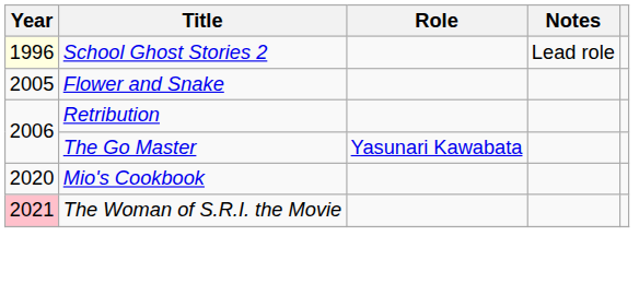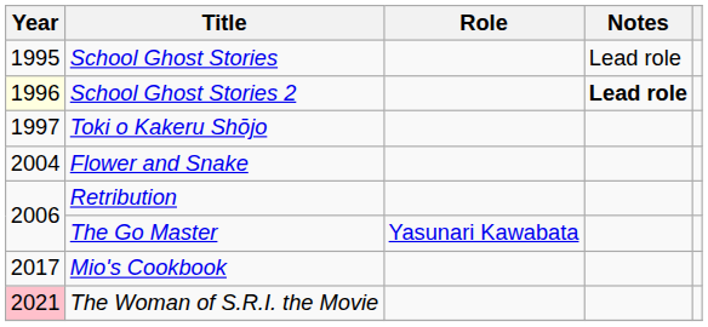 <table class="wikitable sortable">
 <tr>
 <th>Year</th>
 <th>Title</th>
 <th>Role</th>
 <th class="unsortable">Notes</th>
 <th class="unsortable"></th>
 </tr>
 <tr>
-<td style="background: lightyellow;">1996</td>
-<td><em><a href='#'>School Ghost Stories 2</a></em></td>
+<td>1995</td>
+<td><em><a href='#'>School Ghost Stories</a></em></td>
 <td></td>
 <td>Lead role</td>
 <td></td>
 </tr>
 <tr>
-<td>2005</td>
+<td style="background: lightyellow;">1996</td>
+<td><em><a href='#'>School Ghost Stories 2</a></em></td>
+<td></td>
+<td><strong>Lead role</strong></td>
+<td></td>
+</tr>
+<tr>
+<td>1997</td>
+<td><em><a href='#'>Toki o Kakeru Shōjo</a></em></td>
+<td></td>
+<td></td>
+<td></td>
+</tr>
+<tr>
+<td>2004</td>
 <td><em><a href='#'>Flower and Snake</a></em></td>
 <td></td>
 <td></td>
 <td></td>
 </tr>
 <tr>
 <td rowspan=2>2006</td>
 <td><em><a href='#'>Retribution</a></em></td>
 <td></td>
 <td></td>
 <td></td>
 </tr>
 <tr>
 <td><em><a href='#'>The Go Master</a></em></td>
 <td><a href='#'>Yasunari Kawabata</a></td>
 <td></td>
 <td></td>
 </tr>
 <tr>
-<td>2020</td>
+<td>2017</td>
 <td><em><a href='#'>Mio's Cookbook</a></em></td>
 <td></td>
 <td></td>
 <td></td>
 </tr>
 <tr>
 <td style="background: pink;">2021</td>
 <td><em>The Woman of S.R.I. the Movie</em></td>
 <td></td>
 <td></td>
 <td></td>
 </tr>
 <tr>
 </tr>
 </table>
